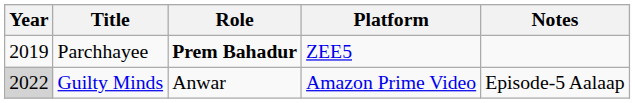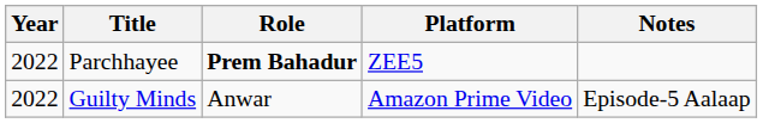 <table class="wikitable" border="1">
 <tr style="background:#ccc;">
 <th>Year</th>
 <th>Title</th>
 <th>Role</th>
 <th>Platform</th>
 <th>Notes</th>
 </tr>
 <tr>
-<td>2019</td>
+<td>2022</td>
 <td>Parchhayee</td>
 <td><strong>Prem Bahadur</strong></td>
 <td><a href='#'>ZEE5</a></td>
 <td></td>
 </tr>
 <tr>
-<td style="background: lightgrey;">2022</td>
+<td>2022</td>
 <td><a href='#'>Guilty Minds</a></td>
 <td>Anwar</td>
 <td><a href='#'>Amazon Prime Video</a></td>
 <td>Episode-5 Aalaap</td>
 </tr>
 </table>
